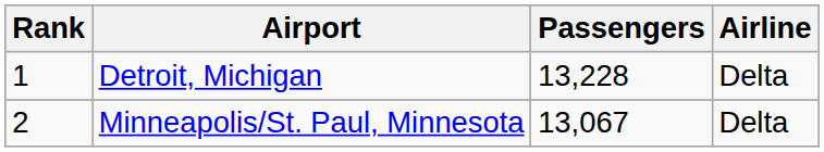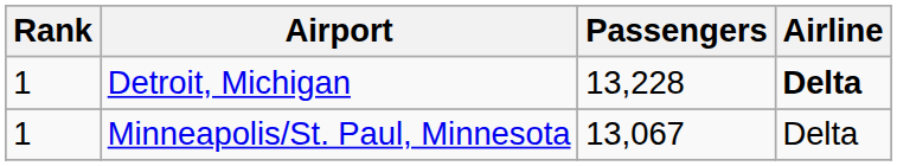 <table class="wikitable">
 <tr>
 <th>Rank</th>
 <th>Airport</th>
 <th>Passengers</th>
 <th>Airline</th>
 </tr>
 <tr>
 <td>1</td>
 <td><a href='#'>Detroit, Michigan</a></td>
 <td>13,228</td>
-<td>Delta</td>
+<td><strong>Delta</strong></td>
 </tr>
 <tr>
-<td>2</td>
+<td>1</td>
 <td><a href='#'>Minneapolis/St. Paul, Minnesota</a></td>
 <td>13,067</td>
 <td>Delta</td>
 </tr>
 </table>
